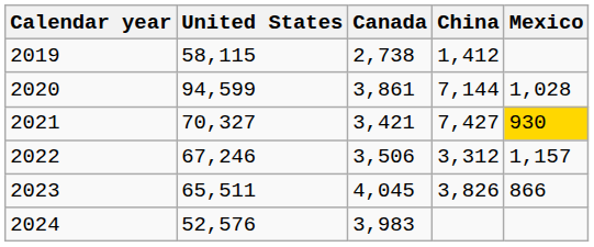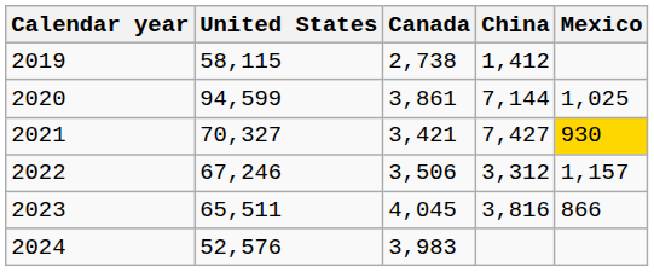 <table class="wikitable">
 <tr>
 <th>Calendar year</th>
 <th>United States</th>
 <th>Canada</th>
 <th>China</th>
 <th>Mexico</th>
 </tr>
 <tr>
 <td>2019</td>
 <td>58,115</td>
 <td>2,738</td>
 <td>1,412</td>
 <td></td>
 </tr>
 <tr>
 <td>2020</td>
 <td>94,599</td>
 <td>3,861</td>
 <td>7,144</td>
-<td>1,028</td>
+<td>1,025</td>
 </tr>
 <tr>
 <td>2021</td>
 <td>70,327</td>
 <td>3,421</td>
 <td>7,427</td>
 <td style="background: gold;">930</td>
 </tr>
 <tr>
 <td>2022</td>
 <td>67,246</td>
 <td>3,506</td>
 <td>3,312</td>
 <td>1,157</td>
 </tr>
 <tr>
 <td>2023</td>
 <td>65,511</td>
 <td>4,045</td>
-<td>3,826</td>
+<td>3,816</td>
 <td>866</td>
 </tr>
 <tr>
 <td>2024</td>
 <td>52,576</td>
 <td>3,983</td>
 <td></td>
 <td></td>
 </tr>
 </table>
